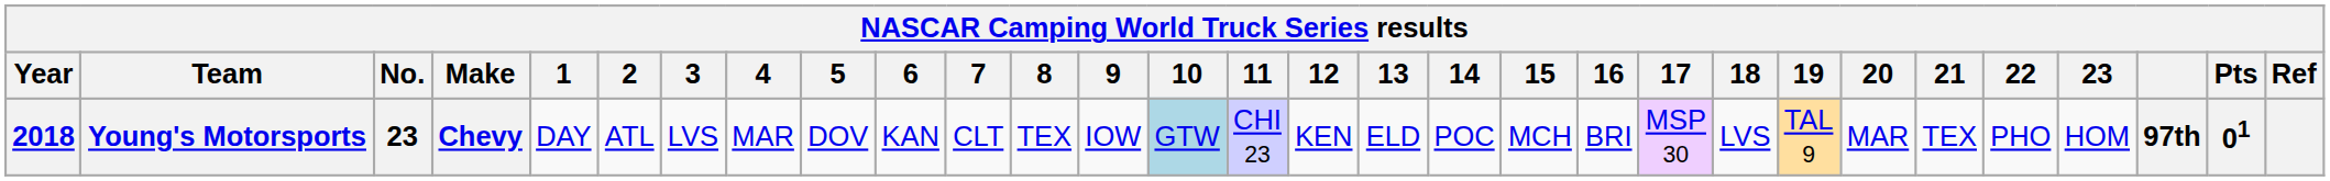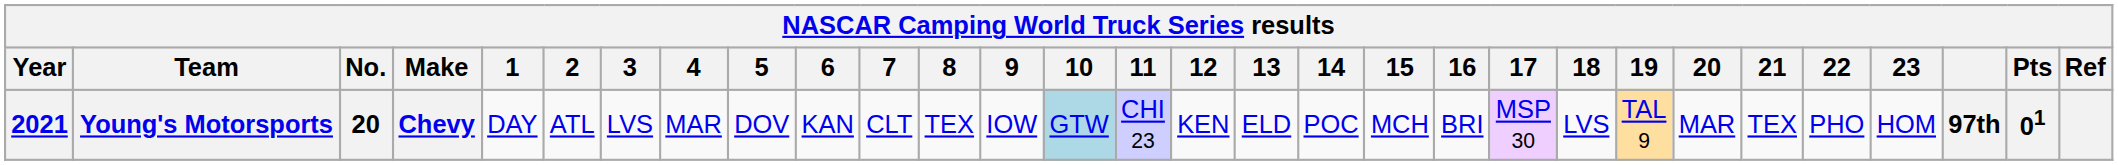 <table class="wikitable" style="text-align:center; font-size:75%">
 <tr>
 <th colspan=45><a href='#'>NASCAR Camping World Truck Series</a> results</th>
 </tr>
 <tr>
 <th>Year</th>
 <th>Team</th>
 <th>No.</th>
 <th>Make</th>
 <th>1</th>
 <th>2</th>
 <th>3</th>
 <th>4</th>
 <th>5</th>
 <th>6</th>
 <th>7</th>
 <th>8</th>
 <th>9</th>
 <th>10</th>
 <th>11</th>
 <th>12</th>
 <th>13</th>
 <th>14</th>
 <th>15</th>
 <th>16</th>
 <th>17</th>
 <th>18</th>
 <th>19</th>
 <th>20</th>
 <th>21</th>
 <th>22</th>
 <th>23</th>
 <th></th>
 <th>Pts</th>
 <th>Ref</th>
 </tr>
 <tr>
-<th><a href='#'>2018</a></th>
+<th><a href='#'>2021</a></th>
 <th><a href='#'>Young's Motorsports</a></th>
-<th>23</th>
+<th>20</th>
 <th><a href='#'>Chevy</a></th>
 <td><a href='#'>DAY</a></td>
 <td><a href='#'>ATL</a></td>
 <td><a href='#'>LVS</a></td>
 <td><a href='#'>MAR</a></td>
 <td><a href='#'>DOV</a></td>
 <td><a href='#'>KAN</a></td>
 <td><a href='#'>CLT</a></td>
 <td><a href='#'>TEX</a></td>
 <td><a href='#'>IOW</a></td>
 <td style="background: lightblue;"><a href='#'>GTW</a></td>
 <td style="background:#CFCFFF;"><a href='#'>CHI</a><br><small>23</small></td>
 <td><a href='#'>KEN</a></td>
 <td><a href='#'>ELD</a></td>
 <td><a href='#'>POC</a></td>
 <td><a href='#'>MCH</a></td>
 <td><a href='#'>BRI</a></td>
 <td style="background:#EFCFFF;"><a href='#'>MSP</a><br><small>30</small></td>
 <td><a href='#'>LVS</a></td>
 <td style="background:#FFDF9F;"><a href='#'>TAL</a><br><small>9</small></td>
 <td><a href='#'>MAR</a></td>
 <td><a href='#'>TEX</a></td>
 <td><a href='#'>PHO</a></td>
 <td><a href='#'>HOM</a></td>
 <th>97th</th>
 <th>0<sup>1</sup></th>
 <th></th>
 </tr>
 </table>
